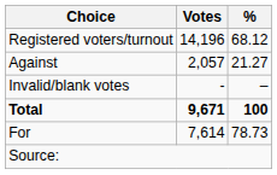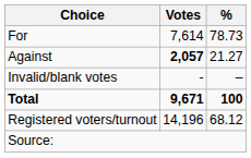 <table class=wikitable style=text-align:right>
 <tr>
 <th>Choice</th>
 <th>Votes</th>
 <th>%</th>
 </tr>
 <tr>
-<td align=left>Registered voters/turnout</td>
-<td>14,196</td>
-<td>68.12</td>
+<td align=left>For</td>
+<td>7,614</td>
+<td>78.73</td>
 </tr>
 <tr>
 <td align=left>Against</td>
-<td>2,057</td>
+<td><strong>2,057</strong></td>
 <td>21.27</td>
 </tr>
 <tr>
 <td align=left>Invalid/blank votes</td>
 <td>-</td>
 <td>–</td>
 </tr>
 <tr>
 <td align=left><strong>Total</strong></td>
 <td><strong>9,671</strong></td>
 <td><strong>100</strong></td>
 </tr>
 <tr>
-<td align=left>For</td>
-<td>7,614</td>
-<td>78.73</td>
+<td align=left>Registered voters/turnout</td>
+<td>14,196</td>
+<td>68.12</td>
 </tr>
 <tr>
 <td colspan=3 align=left>Source: </td>
 </tr>
 </table>
